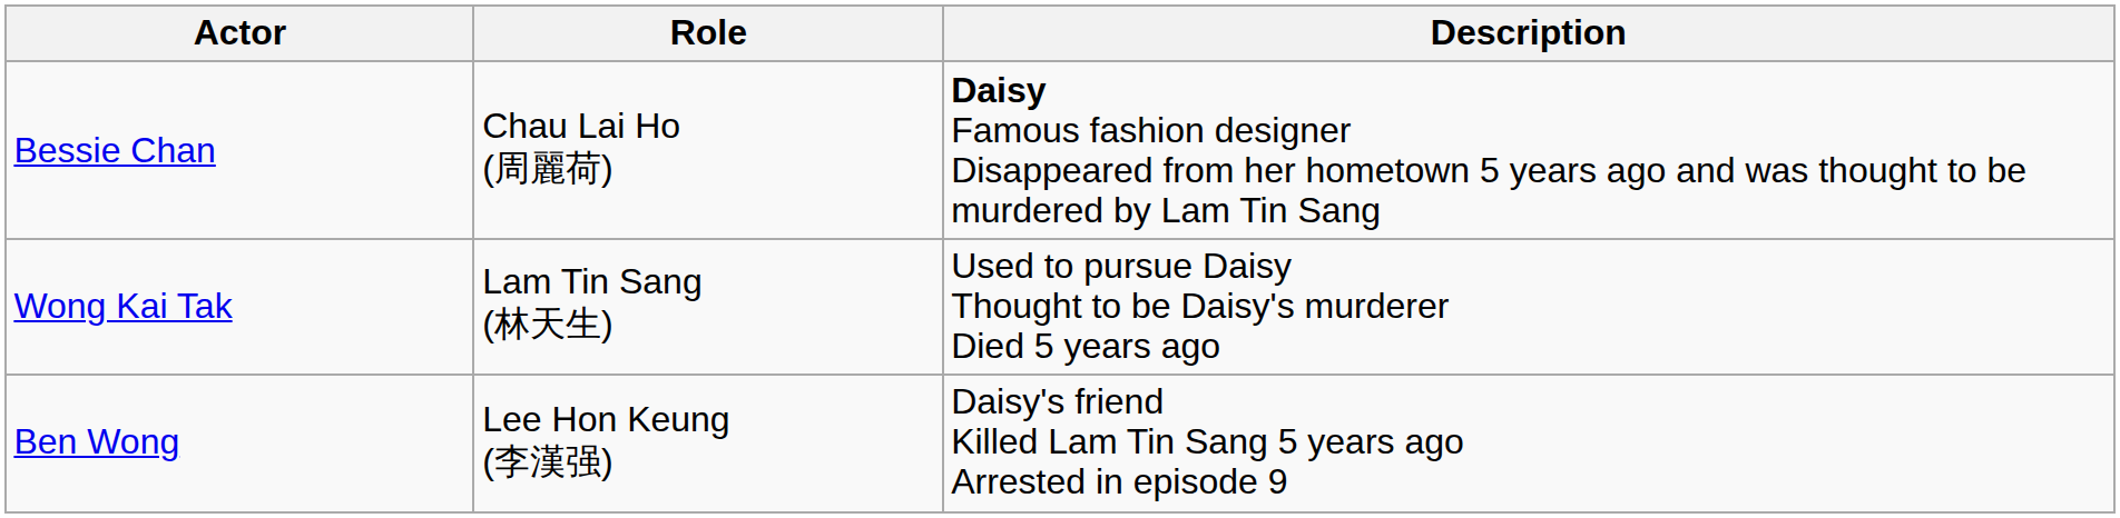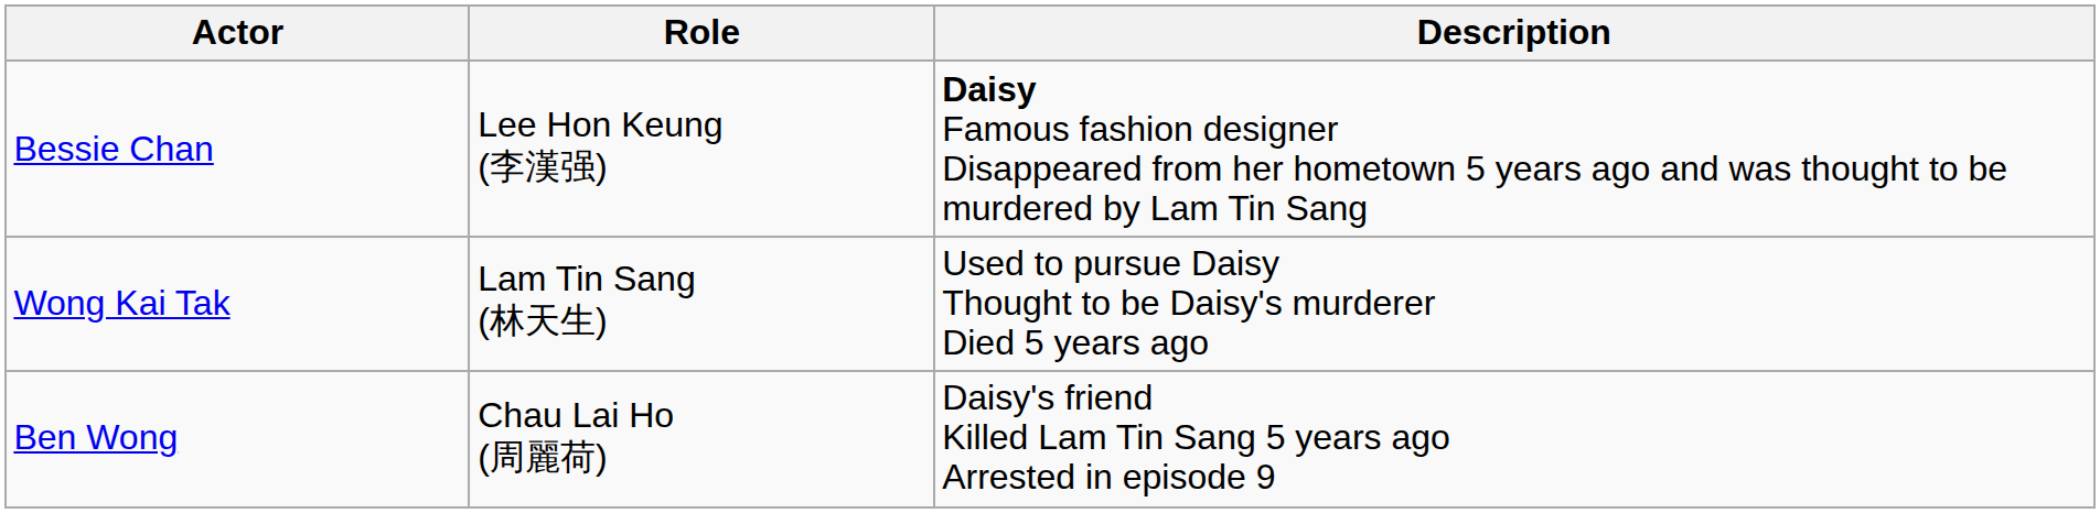 <table class="wikitable" width="75%">
 <tr>
 <th style="width:6%">Actor</th>
 <th style="width:6%">Role</th>
 <th style="width:15%">Description</th>
 </tr>
 <tr>
 <td><a href='#'>Bessie Chan</a></td>
-<td>Chau Lai Ho<br>(周麗荷)</td>
+<td>Lee Hon Keung<br>(李漢强)</td>
 <td><strong>Daisy</strong><br>Famous fashion designer<br>Disappeared from her hometown 5 years ago and was thought to be murdered by Lam Tin Sang</td>
 </tr>
 <tr>
 <td><a href='#'>Wong Kai Tak</a></td>
 <td>Lam Tin Sang<br>(林天生)</td>
 <td>Used to pursue Daisy<br>Thought to be Daisy's murderer<br>Died 5 years ago</td>
 </tr>
 <tr>
 <td><a href='#'>Ben Wong</a></td>
-<td>Lee Hon Keung<br>(李漢强)</td>
+<td>Chau Lai Ho<br>(周麗荷)</td>
 <td>Daisy's friend<br>Killed Lam Tin Sang 5 years ago<br>Arrested in episode 9</td>
 </tr>
 </table>
